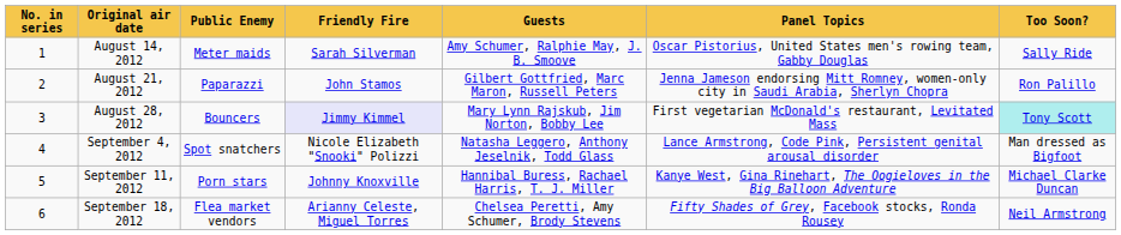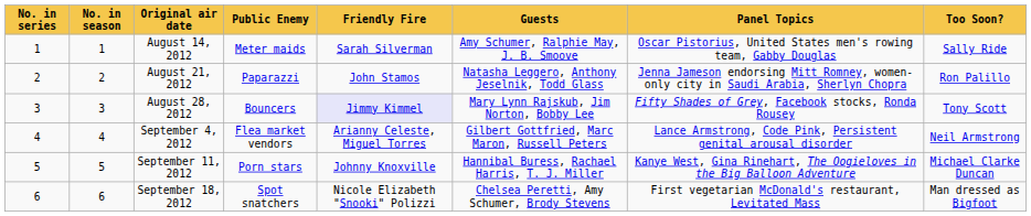 <table class="wikitable" style="text-align: center;">
 <tr bgcolor="#F5C74C" align="center">
 <td><strong>No. in series</strong></td>
+<td><strong>No. in season</strong></td>
 <td><strong>Original air date</strong></td>
 <td><strong>Public Enemy</strong></td>
 <td><strong>Friendly Fire</strong></td>
 <td><strong>Guests</strong></td>
 <td><strong>Panel Topics</strong></td>
 <td><strong>Too Soon?</strong></td>
 </tr>
 <tr>
+<td>1</td>
 <td>1</td>
 <td>August 14, 2012</td>
 <td><a href='#'>Meter maids</a></td>
 <td><a href='#'>Sarah Silverman</a></td>
 <td><a href='#'>Amy Schumer</a>, <a href='#'>Ralphie May</a>, <a href='#'>J. B. Smoove</a></td>
 <td><a href='#'>Oscar Pistorius</a>, United States men's rowing team, <a href='#'>Gabby Douglas</a></td>
 <td><a href='#'>Sally Ride</a></td>
 </tr>
 <tr>
 <td>2</td>
+<td>2</td>
 <td>August 21, 2012</td>
 <td><a href='#'>Paparazzi</a></td>
 <td><a href='#'>John Stamos</a></td>
-<td><a href='#'>Gilbert Gottfried</a>, <a href='#'>Marc Maron</a>, <a href='#'>Russell Peters</a></td>
+<td><a href='#'>Natasha Leggero</a>, <a href='#'>Anthony Jeselnik</a>, <a href='#'>Todd Glass</a></td>
 <td> <a href='#'>Jenna Jameson</a> endorsing <a href='#'>Mitt Romney</a>, women-only city in <a href='#'>Saudi Arabia</a>, <a href='#'>Sherlyn Chopra</a></td>
 <td><a href='#'>Ron Palillo</a></td>
 </tr>
 <tr>
 <td>3</td>
+<td>3</td>
 <td>August 28, 2012</td>
 <td><a href='#'>Bouncers</a></td>
 <td style="background: lavender;"><a href='#'>Jimmy Kimmel</a></td>
 <td><a href='#'>Mary Lynn Rajskub</a>, <a href='#'>Jim Norton</a>, <a href='#'>Bobby Lee</a></td>
-<td>First vegetarian <a href='#'>McDonald's</a> restaurant, <a href='#'>Levitated Mass</a></td>
-<td style="background: paleturquoise;"><a href='#'>Tony Scott</a></td>
+<td><em><a href='#'>Fifty Shades of Grey</a></em>, <a href='#'>Facebook</a> stocks, <a href='#'>Ronda Rousey</a></td>
+<td><a href='#'>Tony Scott</a></td>
 </tr>
 <tr>
 <td>4</td>
+<td>4</td>
 <td>September 4, 2012</td>
-<td><a href='#'>Spot</a> snatchers</td>
-<td>Nicole Elizabeth "<a href='#'>Snooki</a>" Polizzi</td>
-<td><a href='#'>Natasha Leggero</a>, <a href='#'>Anthony Jeselnik</a>, <a href='#'>Todd Glass</a></td>
+<td><a href='#'>Flea market</a> vendors</td>
+<td><a href='#'>Arianny Celeste</a>, <a href='#'>Miguel Torres</a></td>
+<td><a href='#'>Gilbert Gottfried</a>, <a href='#'>Marc Maron</a>, <a href='#'>Russell Peters</a></td>
 <td><a href='#'>Lance Armstrong</a>, <a href='#'>Code Pink</a>, <a href='#'>Persistent genital arousal disorder</a></td>
-<td>Man dressed as <a href='#'>Bigfoot</a></td>
+<td><a href='#'>Neil Armstrong</a></td>
 </tr>
 <tr>
+<td>5</td>
 <td>5</td>
 <td>September 11, 2012</td>
 <td><a href='#'>Porn stars</a></td>
 <td><a href='#'>Johnny Knoxville</a></td>
 <td><a href='#'>Hannibal Buress</a>, <a href='#'>Rachael Harris</a>, <a href='#'>T. J. Miller</a></td>
 <td><a href='#'>Kanye West</a>, <a href='#'>Gina Rinehart</a>, <em><a href='#'>The Oogieloves in the Big Balloon Adventure</a></em></td>
 <td><a href='#'>Michael Clarke Duncan</a></td>
 </tr>
 <tr>
 <td>6</td>
+<td>6</td>
 <td>September 18, 2012</td>
-<td><a href='#'>Flea market</a> vendors</td>
-<td><a href='#'>Arianny Celeste</a>, <a href='#'>Miguel Torres</a></td>
+<td><a href='#'>Spot</a> snatchers</td>
+<td>Nicole Elizabeth "<a href='#'>Snooki</a>" Polizzi</td>
 <td><a href='#'>Chelsea Peretti</a>, Amy Schumer, <a href='#'>Brody Stevens</a></td>
-<td><em><a href='#'>Fifty Shades of Grey</a></em>, <a href='#'>Facebook</a> stocks, <a href='#'>Ronda Rousey</a></td>
-<td><a href='#'>Neil Armstrong</a></td>
+<td>First vegetarian <a href='#'>McDonald's</a> restaurant, <a href='#'>Levitated Mass</a></td>
+<td>Man dressed as <a href='#'>Bigfoot</a></td>
 </tr>
 </table>
